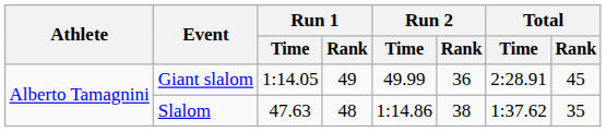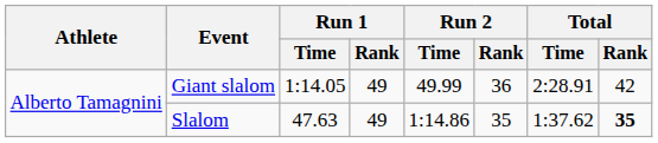 <table class="wikitable" style="font-size:90%">
 <tr>
 <th rowspan=2>Athlete</th>
 <th rowspan=2>Event</th>
 <th colspan=2>Run 1</th>
 <th colspan=2>Run 2</th>
 <th colspan=2>Total</th>
 </tr>
 <tr style="font-size:95%">
 <th>Time</th>
 <th>Rank</th>
 <th>Time</th>
 <th>Rank</th>
 <th>Time</th>
 <th>Rank</th>
 </tr>
 <tr align=center>
 <td align="left" rowspan="4"><a href='#'>Alberto Tamagnini</a></td>
 <td align="left"><a href='#'>Giant slalom</a></td>
 <td>1:14.05</td>
 <td>49</td>
 <td>49.99</td>
 <td>36</td>
 <td>2:28.91</td>
-<td>45</td>
+<td>42</td>
 </tr>
 <tr align=center>
 <td align="left"><a href='#'>Slalom</a></td>
 <td>47.63</td>
-<td>48</td>
+<td>49</td>
 <td>1:14.86</td>
-<td>38</td>
+<td>35</td>
 <td>1:37.62</td>
-<td>35</td>
+<td><strong>35</strong></td>
 </tr>
 </table>
